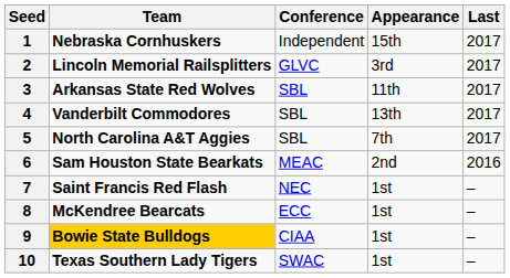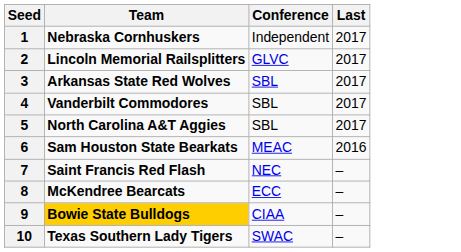 <table class="wikitable">
 <tr>
 <th>Seed</th>
 <th>Team</th>
 <th>Conference</th>
-<th>Appearance</th>
 <th>Last</th>
 </tr>
 <tr>
 <th scope="row">1</th>
 <td style=><strong>Nebraska Cornhuskers</strong></td>
 <td>Independent</td>
-<td>15th</td>
 <td>2017</td>
 </tr>
 <tr>
 <th scope="row">2</th>
 <td style=><strong>Lincoln Memorial Railsplitters</strong></td>
 <td><a href='#'>GLVC</a></td>
-<td>3rd</td>
 <td>2017</td>
 </tr>
 <tr>
 <th scope="row">3</th>
 <td style=><strong>Arkansas State Red Wolves</strong></td>
 <td><a href='#'>SBL</a></td>
-<td>11th</td>
 <td>2017</td>
 </tr>
 <tr>
 <th scope="row">4</th>
 <td style=><strong>Vanderbilt Commodores</strong></td>
 <td>SBL</td>
-<td>13th</td>
 <td>2017</td>
 </tr>
 <tr>
 <th scope="row">5</th>
 <td style=><strong>North Carolina A&T Aggies</strong></td>
 <td>SBL</td>
-<td>7th</td>
 <td>2017</td>
 </tr>
 <tr>
 <th scope="row">6</th>
 <td style=><strong>Sam Houston State Bearkats</strong></td>
 <td><a href='#'>MEAC</a></td>
-<td>2nd</td>
 <td>2016</td>
 </tr>
 <tr>
 <th scope="row">7</th>
 <td style=><strong>Saint Francis Red Flash</strong></td>
 <td><a href='#'>NEC</a></td>
-<td>1st</td>
 <td>–</td>
 </tr>
 <tr>
 <th scope="row">8</th>
 <td style=><strong>McKendree Bearcats</strong></td>
 <td><a href='#'>ECC</a></td>
-<td>1st</td>
 <td>–</td>
 </tr>
 <tr>
 <th scope="row">9</th>
 <td style="background:#ffce00; color=#1d252c"><strong>Bowie State Bulldogs</strong></td>
 <td><a href='#'>CIAA</a></td>
-<td>1st</td>
 <td>–</td>
 </tr>
 <tr>
 <th scope="row">10</th>
 <td style=><strong>Texas Southern Lady Tigers</strong></td>
 <td><a href='#'>SWAC</a></td>
-<td>1st</td>
 <td>–</td>
 </tr>
 </table>
